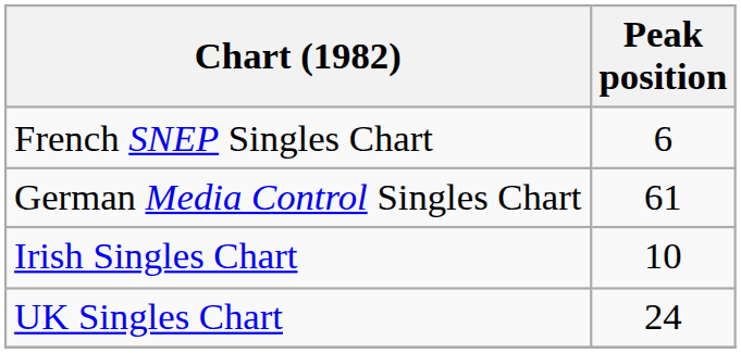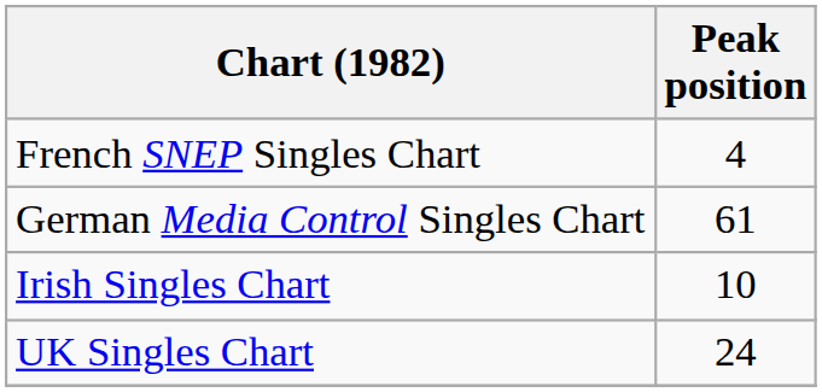 <table class="wikitable sortable">
 <tr>
 <th>Chart (1982)</th>
 <th>Peak<br>position</th>
 </tr>
 <tr>
 <td>French <em><a href='#'>SNEP</a></em> Singles Chart</td>
-<td align="center">6</td>
+<td align="center">4</td>
 </tr>
 <tr>
 <td>German <em><a href='#'>Media Control</a></em> Singles Chart</td>
 <td align="center">61</td>
 </tr>
 <tr>
 <td><a href='#'>Irish Singles Chart</a></td>
 <td align="center">10</td>
 </tr>
 <tr>
 <td><a href='#'>UK Singles Chart</a></td>
 <td align="center">24</td>
 </tr>
 <tr>
 </tr>
 </table>
